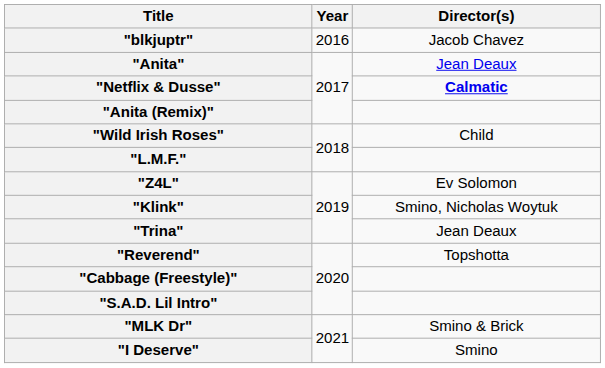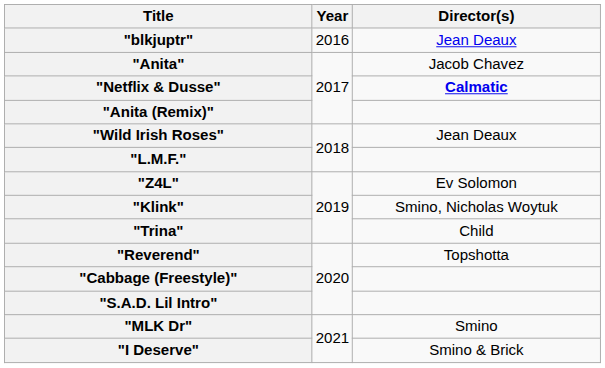 <table class="wikitable plainrowheaders" style="text-align:center;">
 <tr>
 <th style="width:20em;">Title</th>
 <th>Year</th>
 <th style="width:16em;">Director(s)</th>
 </tr>
 <tr>
 <th scope="row">"blkjuptr"</th>
 <td>2016</td>
-<td>Jacob Chavez</td>
+<td><a href='#'>Jean Deaux</a></td>
 </tr>
 <tr>
 <th scope="row">"Anita"</th>
 <td rowspan="3">2017</td>
-<td><a href='#'>Jean Deaux</a></td>
+<td>Jacob Chavez</td>
 </tr>
 <tr>
 <th scope="row">"Netflix & Dusse"</th>
 <td><strong><a href='#'>Calmatic</a></strong></td>
 </tr>
 <tr>
 <th scope="row">"Anita (Remix)"<br></th>
 <td></td>
 </tr>
 <tr>
 <th scope="row">"Wild Irish Roses"</th>
 <td rowspan="2">2018</td>
-<td>Child</td>
+<td>Jean Deaux</td>
 </tr>
 <tr>
 <th scope="row">"L.M.F."</th>
 <td></td>
 </tr>
 <tr>
 <th scope="row">"Z4L"<br></th>
 <td rowspan="3">2019</td>
 <td>Ev Solomon</td>
 </tr>
 <tr>
 <th scope="row">"Klink"</th>
 <td>Smino, Nicholas Woytuk</td>
 </tr>
 <tr>
 <th scope="row">"Trina"</th>
-<td>Jean Deaux</td>
+<td>Child</td>
 </tr>
 <tr>
 <th scope="row">"Reverend"</th>
 <td rowspan="3">2020</td>
 <td>Topshotta</td>
 </tr>
 <tr>
 <th scope="row">"Cabbage (Freestyle)"</th>
 <td></td>
 </tr>
 <tr>
 <th scope="row">"S.A.D. Lil Intro"</th>
 <td></td>
 </tr>
 <tr>
 <th scope="row">"MLK Dr"</th>
 <td rowspan="2">2021</td>
-<td>Smino & Brick</td>
+<td>Smino</td>
 </tr>
 <tr>
 <th scope="row">"I Deserve"<br></th>
-<td>Smino</td>
+<td>Smino & Brick</td>
 </tr>
 </table>
